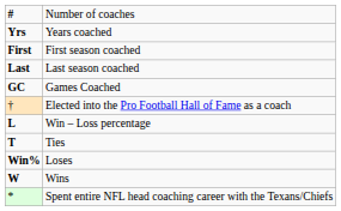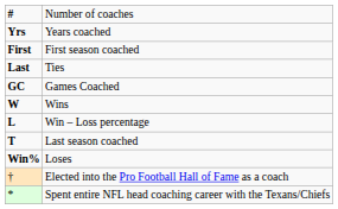 <table class="wikitable">
 <tr>
 <td><strong>#</strong></td>
 <td>Number of coaches</td>
 </tr>
 <tr>
 <td><strong>Yrs</strong></td>
 <td>Years coached</td>
 </tr>
 <tr>
 <td><strong>First</strong></td>
 <td>First season coached</td>
 </tr>
 <tr>
 <td><strong>Last</strong></td>
-<td>Last season coached</td>
+<td>Ties</td>
 </tr>
 <tr>
 <td><strong>GC</strong></td>
 <td>Games Coached</td>
 </tr>
 <tr>
-<td style="background-color:#FFE6BD">†</td>
-<td>Elected into the <a href='#'>Pro Football Hall of Fame</a> as a coach<br></td>
+<td><strong>W</strong></td>
+<td>Wins</td>
 </tr>
 <tr>
 <td><strong>L</strong></td>
 <td>Win – Loss percentage</td>
 </tr>
 <tr>
 <td><strong>T</strong></td>
-<td>Ties</td>
+<td>Last season coached</td>
 </tr>
 <tr>
 <td><strong>Win%</strong></td>
 <td>Loses</td>
 </tr>
 <tr>
-<td><strong>W</strong></td>
-<td>Wins</td>
+<td style="background-color:#FFE6BD">†</td>
+<td>Elected into the <a href='#'>Pro Football Hall of Fame</a> as a coach<br></td>
 </tr>
 <tr>
 <td style="background-color:#ddffdd">*</td>
 <td>Spent entire NFL head coaching career with the Texans/Chiefs</td>
 </tr>
 </table>
